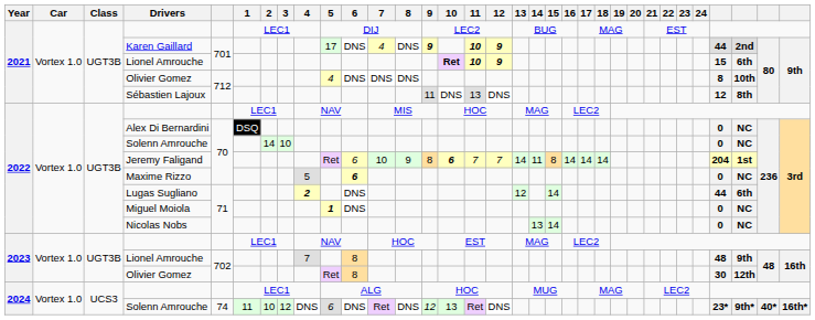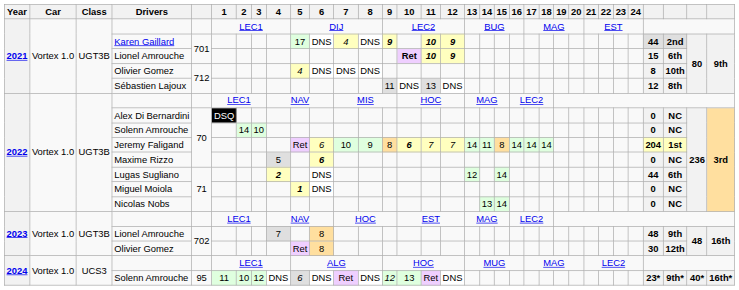 <table class="wikitable" style="text-align:center; font-size:85%">
 <tr>
 <th>Year</th>
 <th>Car</th>
 <th>Class</th>
 <th>Drivers</th>
 <th></th>
 <th>1</th>
 <th>2</th>
 <th>3</th>
 <th>4</th>
 <th>5</th>
 <th>6</th>
 <th>7</th>
 <th>8</th>
 <th>9</th>
 <th>10</th>
 <th>11</th>
 <th>12</th>
 <th>13</th>
 <th>14</th>
 <th>15</th>
 <th>16</th>
 <th>17</th>
 <th>18</th>
 <th>19</th>
 <th>20</th>
 <th>21</th>
 <th>22</th>
 <th>23</th>
 <th>24</th>
 <th></th>
 <th></th>
 <th></th>
 <th></th>
 </tr>
 <tr>
 <th rowspan=5><a href='#'>2021</a></th>
 <td rowspan=5 align=left>Vortex 1.0</td>
 <td rowspan=5>UGT3B</td>
 <td></td>
 <td></td>
 <td colspan=4><a href='#'>LEC1</a></td>
 <td colspan=4><a href='#'>DIJ</a></td>
 <td colspan=4><a href='#'>LEC2</a></td>
 <td colspan=4><a href='#'>BUG</a></td>
 <td colspan=4><a href='#'>MAG</a></td>
 <td colspan=4><a href='#'>EST</a></td>
 <td colspan=4 align=center></td>
 </tr>
 <tr>
 <td align=left> <a href='#'>Karen Gaillard</a></td>
 <td rowspan=2>701</td>
 <td></td>
 <td></td>
 <td></td>
 <td></td>
 <td style="background:#DFFFDF;">17</td>
 <td style="background:#FFFFFF;">DNS</td>
 <td style="background:#FFFFBF;"><em>4</em></td>
 <td style="background:#FFFFFF;">DNS</td>
 <td style="background:#FFFFBF;"><strong><em>9</em></strong></td>
 <td></td>
 <td style="background:#FFFFBF;"><strong><em>10</em></strong></td>
 <td style="background:#FFFFBF;"><strong><em>9</em></strong></td>
 <td></td>
 <td></td>
 <td></td>
 <td></td>
 <td></td>
 <td></td>
 <td></td>
 <td></td>
 <td></td>
 <td></td>
 <td></td>
 <td></td>
 <th style="background:#DFDFDF;">44</th>
 <th style="background:#DFDFDF;">2nd</th>
 <th rowspan=4>80</th>
 <th rowspan=4>9th</th>
 </tr>
 <tr>
 <td align=left> Lionel Amrouche</td>
 <td></td>
 <td></td>
 <td></td>
 <td></td>
 <td></td>
 <td></td>
 <td></td>
 <td></td>
 <td></td>
 <td style="background:#EFCFFF;"><strong>Ret</strong></td>
 <td style="background:#FFFFBF;"><strong><em>10</em></strong></td>
 <td style="background:#FFFFBF;"><strong><em>9</em></strong></td>
 <td></td>
 <td></td>
 <td></td>
 <td></td>
 <td></td>
 <td></td>
 <td></td>
 <td></td>
 <td></td>
 <td></td>
 <td></td>
 <td></td>
 <th>15</th>
 <th>6th</th>
 </tr>
 <tr>
 <td align=left> Olivier Gomez</td>
 <td rowspan=2>712</td>
 <td></td>
 <td></td>
 <td></td>
 <td></td>
 <td style="background:#FFFFBF;"><em>4</em></td>
 <td style="background:#FFFFFF;">DNS</td>
 <td style="background:#FFFFFF;">DNS</td>
 <td style="background:#FFFFFF;">DNS</td>
 <td></td>
 <td></td>
 <td></td>
 <td></td>
 <td></td>
 <td></td>
 <td></td>
 <td></td>
 <td></td>
 <td></td>
 <td></td>
 <td></td>
 <td></td>
 <td></td>
 <td></td>
 <td></td>
 <th>8</th>
 <th>10th</th>
 </tr>
 <tr>
 <td align=left> Sébastien Lajoux</td>
 <td></td>
 <td></td>
 <td></td>
 <td></td>
 <td></td>
 <td></td>
 <td></td>
 <td></td>
 <td style="background:#DFDFDF;">11</td>
 <td style="background:#FFFFFF;">DNS</td>
 <td style="background:#DFDFDF;">13</td>
 <td style="background:#FFFFFF;">DNS</td>
 <td></td>
 <td></td>
 <td></td>
 <td></td>
 <td></td>
 <td></td>
 <td></td>
 <td></td>
 <td></td>
 <td></td>
 <td></td>
 <td></td>
 <th>12</th>
 <th>8th</th>
 </tr>
 <tr>
 <th rowspan=8><a href='#'>2022</a></th>
 <td rowspan=8 align=left>Vortex 1.0</td>
 <td rowspan=8>UGT3B</td>
 <td></td>
 <td></td>
 <td colspan=3><a href='#'>LEC1</a></td>
 <td colspan=3><a href='#'>NAV</a></td>
 <td colspan=3><a href='#'>MIS</a></td>
 <td colspan=3><a href='#'>HOC</a></td>
 <td colspan=3><a href='#'>MAG</a></td>
 <td colspan=3><a href='#'>LEC2</a></td>
 <td colspan=10 align=center></td>
 </tr>
 <tr>
 <td align=left> Alex Di Bernardini</td>
 <td rowspan=4>70</td>
 <td style="background:#000000; color:#ffffff;">DSQ</td>
 <td></td>
 <td></td>
 <td></td>
 <td></td>
 <td></td>
 <td></td>
 <td></td>
 <td></td>
 <td></td>
 <td></td>
 <td></td>
 <td></td>
 <td></td>
 <td></td>
 <td></td>
 <td></td>
 <td></td>
 <td></td>
 <td></td>
 <td></td>
 <td></td>
 <td></td>
 <td></td>
 <th>0</th>
 <th>NC</th>
 <th rowspan=7>236</th>
 <th rowspan=7 style="background:#FFDF9F;">3rd</th>
 </tr>
 <tr>
 <td align=left> Solenn Amrouche</td>
 <td></td>
 <td style="background:#DFFFDF;">14</td>
 <td style="background:#DFFFDF;">10</td>
 <td></td>
 <td></td>
 <td></td>
 <td></td>
 <td></td>
 <td></td>
 <td></td>
 <td></td>
 <td></td>
 <td></td>
 <td></td>
 <td></td>
 <td></td>
 <td></td>
 <td></td>
 <td></td>
 <td></td>
 <td></td>
 <td></td>
 <td></td>
 <td></td>
 <th>0</th>
 <th>NC</th>
 </tr>
 <tr>
 <td align=left> Jeremy Faligand</td>
 <td></td>
 <td></td>
 <td></td>
 <td></td>
 <td style="background:#EFCFFF;">Ret</td>
 <td style="background:#FFFFBF;"><em>6</em></td>
 <td style="background:#DFFFDF;">10</td>
 <td style="background:#DFFFDF;">9</td>
 <td style="background:#FFDF9F;">8</td>
 <td style="background:#FFFFBF;"><strong><em>6</em></strong></td>
 <td style="background:#FFFFBF;"><em>7</em></td>
 <td style="background:#FFFFBF;"><em>7</em></td>
 <td style="background:#DFFFDF;">14</td>
 <td style="background:#DFFFDF;">11</td>
 <td style="background:#FFDF9F;">8</td>
 <td style="background:#DFFFDF;">14</td>
 <td style="background:#DFFFDF;">14</td>
 <td style="background:#DFFFDF;">14</td>
 <td></td>
 <td></td>
 <td></td>
 <td></td>
 <td></td>
 <td></td>
 <th style="background:#FFFFBF;">204</th>
 <th style="background:#FFFFBF;">1st</th>
 </tr>
 <tr>
 <td align=left> Maxime Rizzo</td>
 <td></td>
 <td></td>
 <td></td>
 <td style="background:#DFDFDF;">5</td>
 <td></td>
 <td style="background:#FFFFBF;"><strong><em>6</em></strong></td>
 <td></td>
 <td></td>
 <td></td>
 <td></td>
 <td></td>
 <td></td>
 <td></td>
 <td></td>
 <td></td>
 <td></td>
 <td></td>
 <td></td>
 <td></td>
 <td></td>
 <td></td>
 <td></td>
 <td></td>
 <td></td>
 <th>0</th>
 <th>NC</th>
 </tr>
 <tr>
 <td align=left> Lugas Sugliano</td>
 <td rowspan=3>71</td>
 <td></td>
 <td></td>
 <td></td>
 <td style="background:#FFFFBF;"><strong><em>2</em></strong></td>
 <td></td>
 <td style="background:#FFFFFF;">DNS</td>
 <td></td>
 <td></td>
 <td></td>
 <td></td>
 <td></td>
 <td></td>
 <td style="background:#DFFFDF;">12</td>
 <td></td>
 <td style="background:#DFFFDF;">14</td>
 <td></td>
 <td></td>
 <td></td>
 <td></td>
 <td></td>
 <td></td>
 <td></td>
 <td></td>
 <td></td>
 <th>44</th>
 <th>6th</th>
 </tr>
 <tr>
 <td align=left> Miguel Moiola</td>
 <td></td>
 <td></td>
 <td></td>
 <td></td>
 <td style="background:#FFFFBF;"><strong><em>1</em></strong></td>
 <td style="background:#FFFFFF;">DNS</td>
 <td></td>
 <td></td>
 <td></td>
 <td></td>
 <td></td>
 <td></td>
 <td></td>
 <td></td>
 <td></td>
 <td></td>
 <td></td>
 <td></td>
 <td></td>
 <td></td>
 <td></td>
 <td></td>
 <td></td>
 <td></td>
 <th>0</th>
 <th>NC</th>
 </tr>
 <tr>
 <td align=left> Nicolas Nobs</td>
 <td></td>
 <td></td>
 <td></td>
 <td></td>
 <td></td>
 <td></td>
 <td></td>
 <td></td>
 <td></td>
 <td></td>
 <td></td>
 <td></td>
 <td></td>
 <td style="background:#DFFFDF;">13</td>
 <td style="background:#DFFFDF;">14</td>
 <td></td>
 <td></td>
 <td></td>
 <td></td>
 <td></td>
 <td></td>
 <td></td>
 <td></td>
 <td></td>
 <th>0</th>
 <th>NC</th>
 </tr>
 <tr>
 <th rowspan=3><a href='#'>2023</a></th>
 <td rowspan=3 align=left>Vortex 1.0</td>
 <td rowspan=3>UGT3B</td>
 <td></td>
 <td></td>
 <td colspan=3><a href='#'>LEC1</a></td>
 <td colspan=3><a href='#'>NAV</a></td>
 <td colspan=3><a href='#'>HOC</a></td>
 <td colspan=3><a href='#'>EST</a></td>
 <td colspan=3><a href='#'>MAG</a></td>
 <td colspan=3><a href='#'>LEC2</a></td>
 <td colspan=10 align=center></td>
 </tr>
 <tr>
 <td align=left> Lionel Amrouche</td>
 <td rowspan=2>702</td>
 <td></td>
 <td></td>
 <td></td>
 <td style="background:#DFDFDF;">7</td>
 <td></td>
 <td style="background:#FFDF9F;">8</td>
 <td></td>
 <td></td>
 <td></td>
 <td></td>
 <td></td>
 <td></td>
 <td></td>
 <td></td>
 <td></td>
 <td></td>
 <td></td>
 <td></td>
 <td></td>
 <td></td>
 <td></td>
 <td></td>
 <td></td>
 <td></td>
 <th>48</th>
 <th>9th</th>
 <th rowspan=2>48</th>
 <th rowspan=2>16th</th>
 </tr>
 <tr>
 <td align=left> Olivier Gomez</td>
 <td></td>
 <td></td>
 <td></td>
 <td></td>
 <td style="background:#EFCFFF;">Ret</td>
 <td style="background:#FFDF9F;">8</td>
 <td></td>
 <td></td>
 <td></td>
 <td></td>
 <td></td>
 <td></td>
 <td></td>
 <td></td>
 <td></td>
 <td></td>
 <td></td>
 <td></td>
 <td></td>
 <td></td>
 <td></td>
 <td></td>
 <td></td>
 <td></td>
 <th>30</th>
 <th>12th</th>
 </tr>
 <tr>
 <th rowspan=2><a href='#'>2024</a></th>
 <td rowspan=2 align=left>Vortex 1.0</td>
 <td rowspan=2>UCS3</td>
 <td></td>
 <td></td>
 <td colspan=4><a href='#'>LEC1</a></td>
 <td colspan=4><a href='#'>ALG</a></td>
 <td colspan=4><a href='#'>HOC</a></td>
 <td colspan=4><a href='#'>MUG</a></td>
 <td colspan=4><a href='#'>MAG</a></td>
 <td colspan=4><a href='#'>LEC2</a></td>
 <td colspan=6 align=center></td>
 </tr>
 <tr>
 <td align=left> Solenn Amrouche</td>
-<td>74</td>
+<td>95</td>
 <td style="background:#DFFFDF;">11</td>
 <td style="background:#DFFFDF;">10</td>
 <td style="background:#DFFFDF;">12</td>
 <td style="background:#FFFFFF;">DNS</td>
 <td style="background:#DFDFDF;"><em>6</em></td>
 <td style="background:#FFFFFF;">DNS</td>
 <td style="background:#EFCFFF;">Ret</td>
 <td style="background:#FFFFFF;">DNS</td>
 <td style="background:#DFFFDF;"><em>12</em></td>
 <td style="background:#DFFFDF;">13</td>
 <td style="background:#EFCFFF;">Ret</td>
 <td style="background:#FFFFFF;">DNS</td>
 <td></td>
 <td></td>
 <td></td>
 <td></td>
 <td></td>
 <td></td>
 <td></td>
 <td></td>
 <td></td>
 <td></td>
 <td></td>
 <td></td>
 <th>23*</th>
 <th>9th*</th>
 <th>40*</th>
 <th>16th*</th>
 </tr>
 </table>
